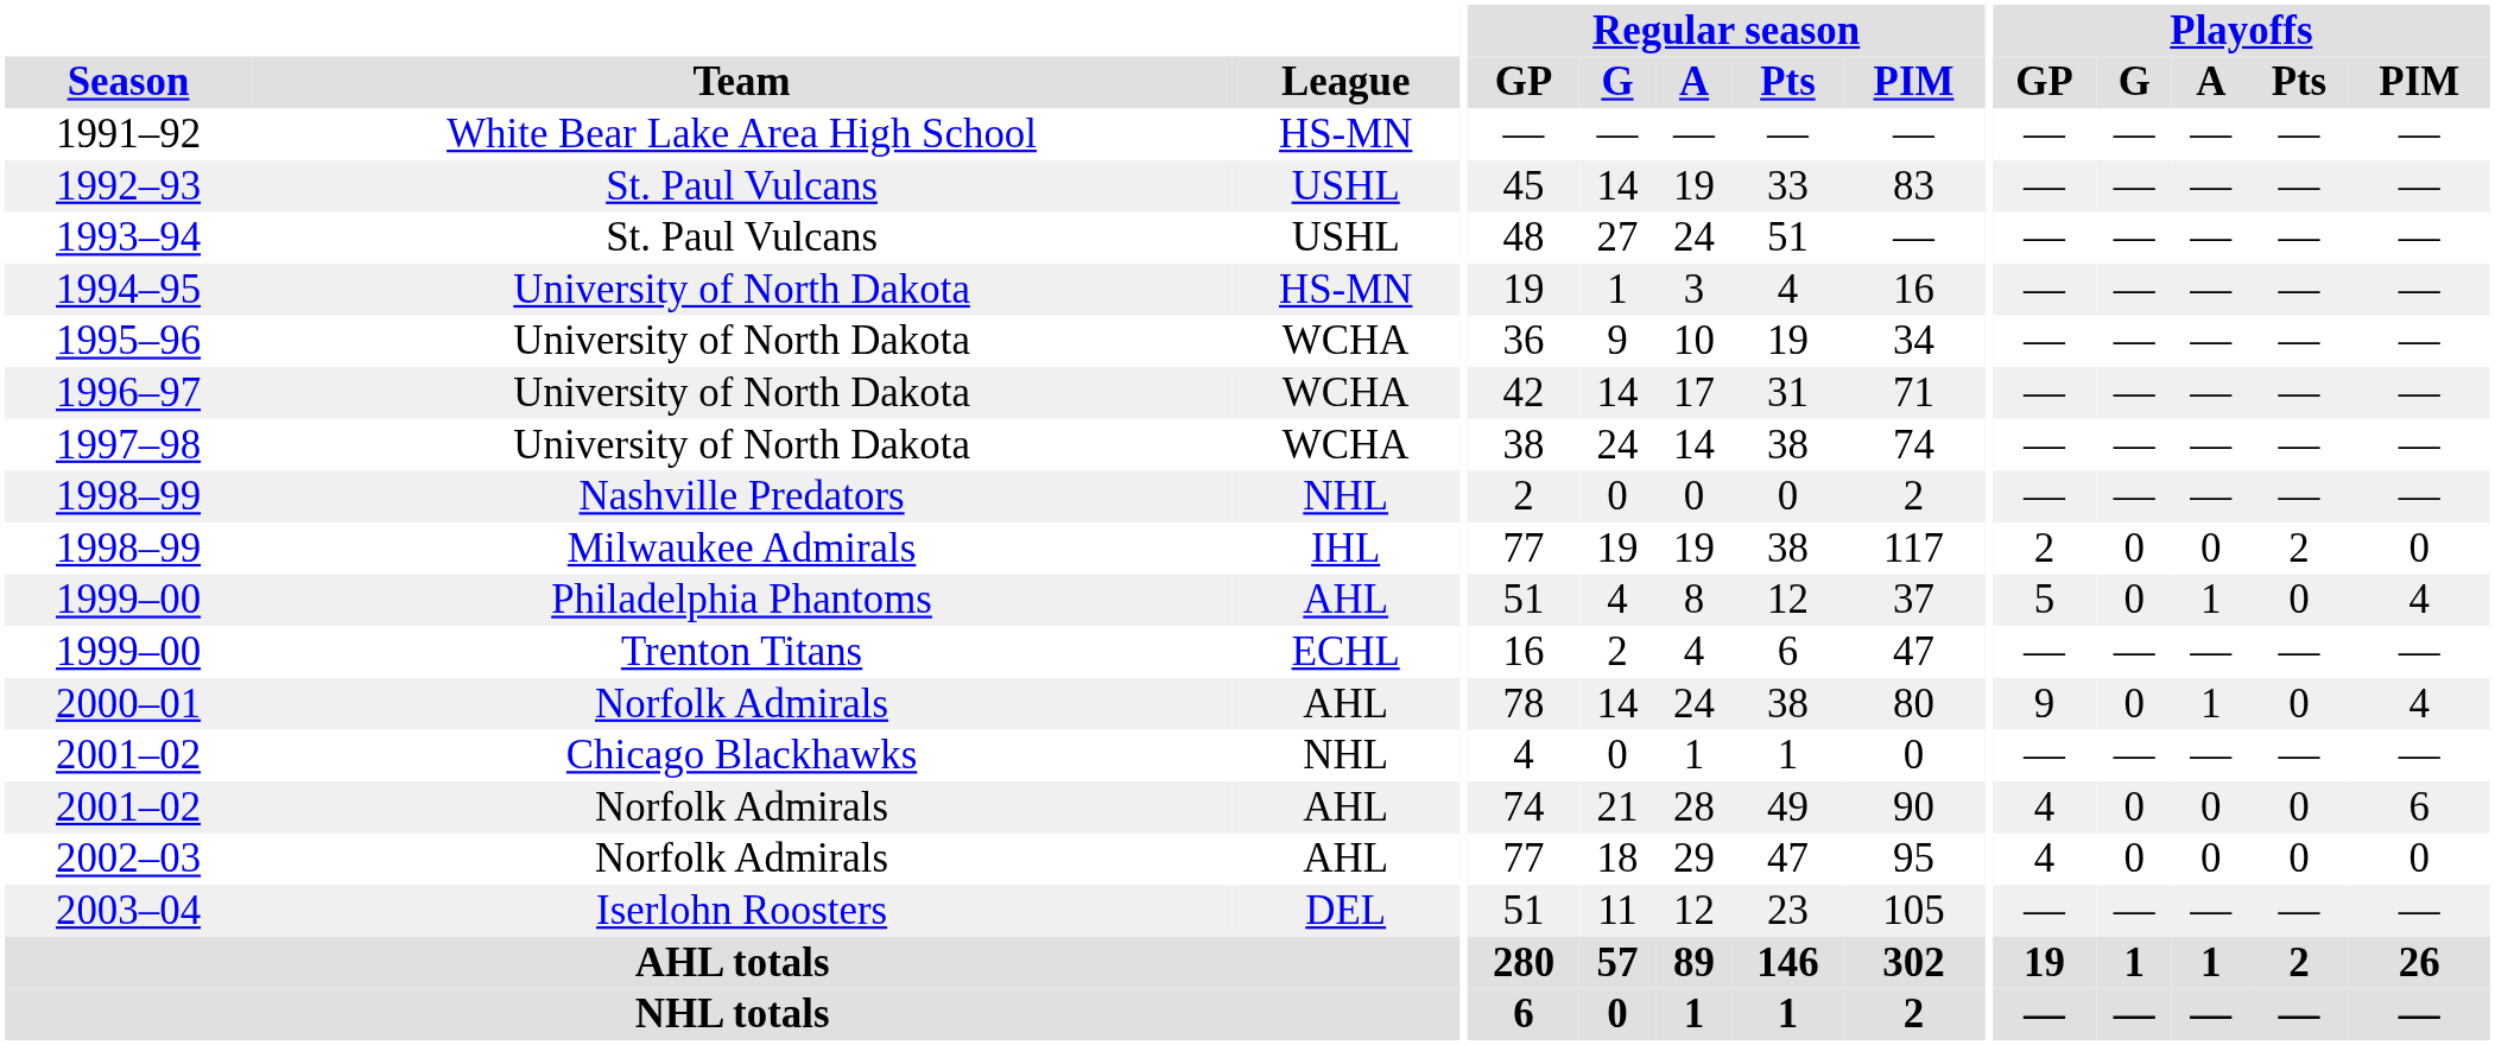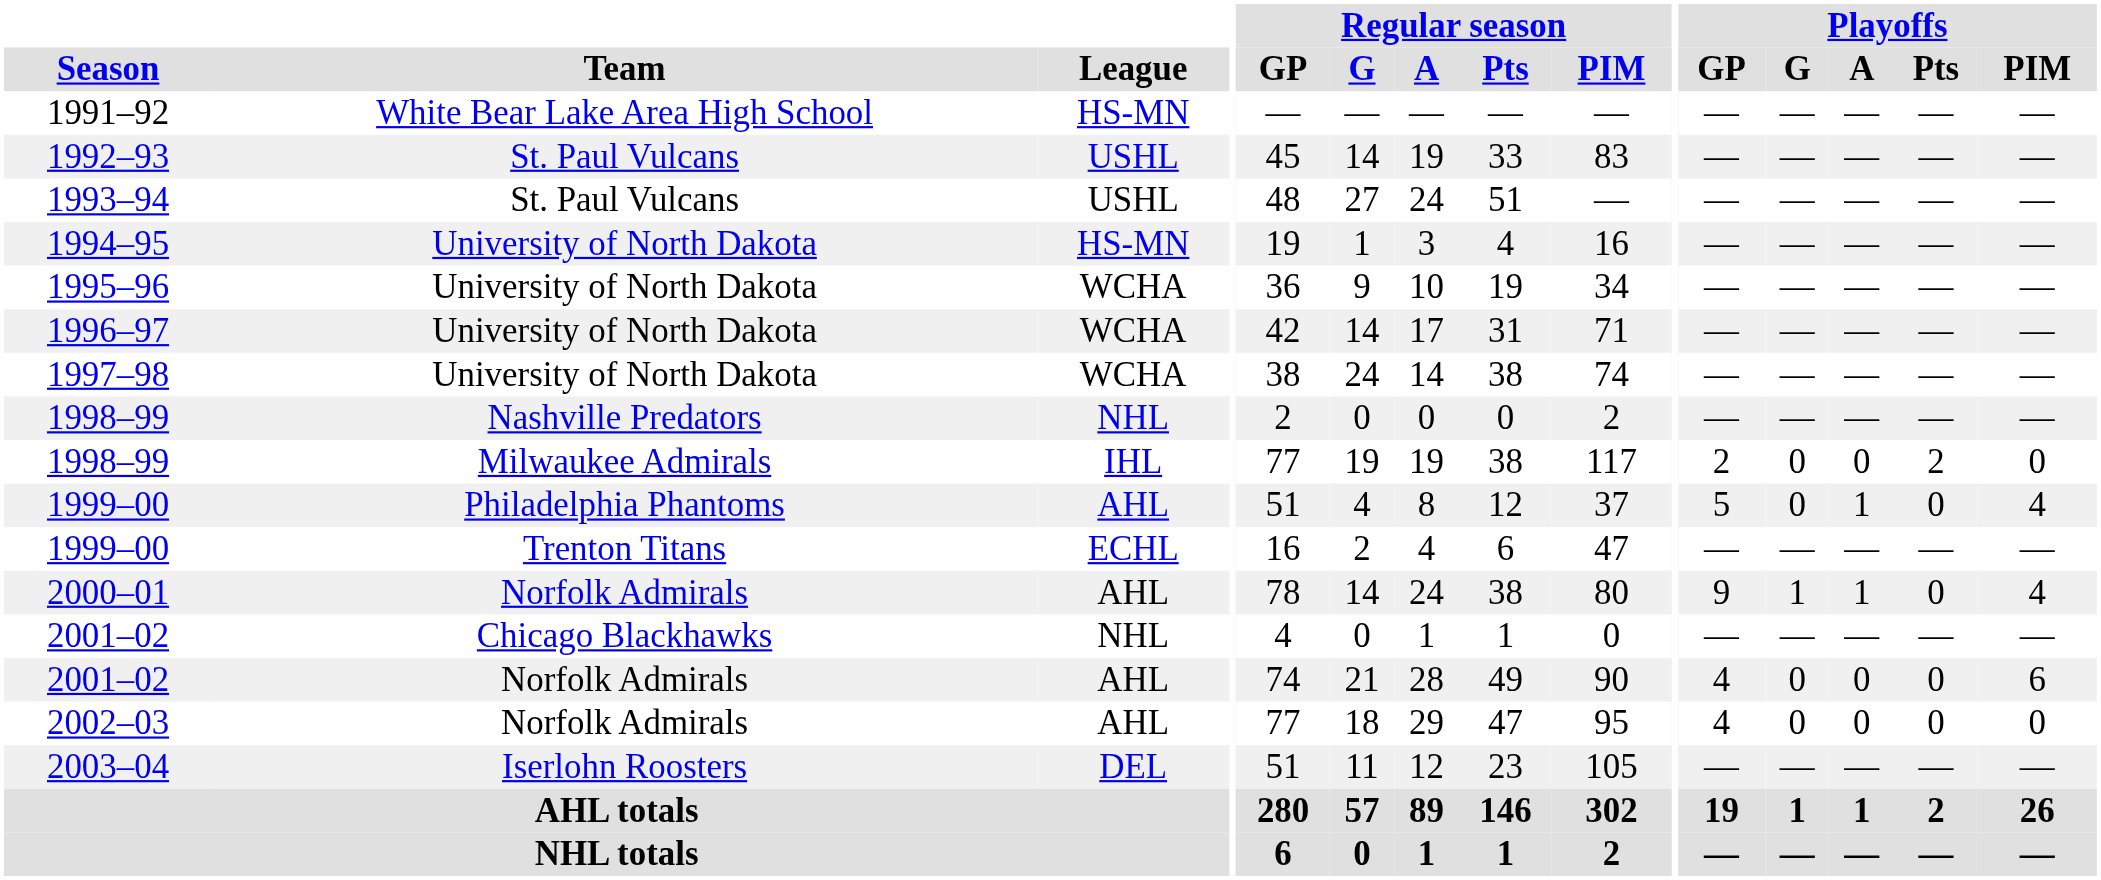 <table border="0" cellpadding="1" cellspacing="0" style="text-align:center; width:60em">
 <tr bgcolor="#e0e0e0">
 <th colspan="3" bgcolor="#ffffff"></th>
 <th rowspan="100" bgcolor="#ffffff"></th>
 <th colspan="5"><a href='#'>Regular season</a></th>
 <th rowspan="100" bgcolor="#ffffff"></th>
 <th colspan="5"><a href='#'>Playoffs</a></th>
 </tr>
 <tr bgcolor="#e0e0e0">
 <th><a href='#'>Season</a></th>
 <th>Team</th>
 <th>League</th>
 <th>GP</th>
 <th><a href='#'>G</a></th>
 <th><a href='#'>A</a></th>
 <th><a href='#'>Pts</a></th>
 <th><a href='#'>PIM</a></th>
 <th>GP</th>
 <th>G</th>
 <th>A</th>
 <th>Pts</th>
 <th>PIM</th>
 </tr>
 <tr>
 <td>1991–92</td>
 <td><a href='#'>White Bear Lake Area High School</a></td>
 <td><a href='#'>HS-MN</a></td>
 <td>—</td>
 <td>—</td>
 <td>—</td>
 <td>—</td>
 <td>—</td>
 <td>—</td>
 <td>—</td>
 <td>—</td>
 <td>—</td>
 <td>—</td>
 </tr>
 <tr bgcolor="#f0f0f0">
 <td><a href='#'>1992–93</a></td>
 <td><a href='#'>St. Paul Vulcans</a></td>
 <td><a href='#'>USHL</a></td>
 <td>45</td>
 <td>14</td>
 <td>19</td>
 <td>33</td>
 <td>83</td>
 <td>—</td>
 <td>—</td>
 <td>—</td>
 <td>—</td>
 <td>—</td>
 </tr>
 <tr>
 <td><a href='#'>1993–94</a></td>
 <td>St. Paul Vulcans</td>
 <td>USHL</td>
 <td>48</td>
 <td>27</td>
 <td>24</td>
 <td>51</td>
 <td>—</td>
 <td>—</td>
 <td>—</td>
 <td>—</td>
 <td>—</td>
 <td>—</td>
 </tr>
 <tr bgcolor="#f0f0f0">
 <td><a href='#'>1994–95</a></td>
 <td><a href='#'>University of North Dakota</a></td>
 <td><a href='#'>HS-MN</a></td>
 <td>19</td>
 <td>1</td>
 <td>3</td>
 <td>4</td>
 <td>16</td>
 <td>—</td>
 <td>—</td>
 <td>—</td>
 <td>—</td>
 <td>—</td>
 </tr>
 <tr>
 <td><a href='#'>1995–96</a></td>
 <td>University of North Dakota</td>
 <td>WCHA</td>
 <td>36</td>
 <td>9</td>
 <td>10</td>
 <td>19</td>
 <td>34</td>
 <td>—</td>
 <td>—</td>
 <td>—</td>
 <td>—</td>
 <td>—</td>
 </tr>
 <tr bgcolor="#f0f0f0">
 <td><a href='#'>1996–97</a></td>
 <td>University of North Dakota</td>
 <td>WCHA</td>
 <td>42</td>
 <td>14</td>
 <td>17</td>
 <td>31</td>
 <td>71</td>
 <td>—</td>
 <td>—</td>
 <td>—</td>
 <td>—</td>
 <td>—</td>
 </tr>
 <tr>
 <td><a href='#'>1997–98</a></td>
 <td>University of North Dakota</td>
 <td>WCHA</td>
 <td>38</td>
 <td>24</td>
 <td>14</td>
 <td>38</td>
 <td>74</td>
 <td>—</td>
 <td>—</td>
 <td>—</td>
 <td>—</td>
 <td>—</td>
 </tr>
 <tr bgcolor="#f0f0f0">
 <td><a href='#'>1998–99</a></td>
 <td><a href='#'>Nashville Predators</a></td>
 <td><a href='#'>NHL</a></td>
 <td>2</td>
 <td>0</td>
 <td>0</td>
 <td>0</td>
 <td>2</td>
 <td>—</td>
 <td>—</td>
 <td>—</td>
 <td>—</td>
 <td>—</td>
 </tr>
 <tr>
 <td><a href='#'>1998–99</a></td>
 <td><a href='#'>Milwaukee Admirals</a></td>
 <td><a href='#'>IHL</a></td>
 <td>77</td>
 <td>19</td>
 <td>19</td>
 <td>38</td>
 <td>117</td>
 <td>2</td>
 <td>0</td>
 <td>0</td>
 <td>2</td>
 <td>0</td>
 </tr>
 <tr bgcolor="#f0f0f0">
 <td><a href='#'>1999–00</a></td>
 <td><a href='#'>Philadelphia Phantoms</a></td>
 <td><a href='#'>AHL</a></td>
 <td>51</td>
 <td>4</td>
 <td>8</td>
 <td>12</td>
 <td>37</td>
 <td>5</td>
 <td>0</td>
 <td>1</td>
 <td>0</td>
 <td>4</td>
 </tr>
 <tr>
 <td><a href='#'>1999–00</a></td>
 <td><a href='#'>Trenton Titans</a></td>
 <td><a href='#'>ECHL</a></td>
 <td>16</td>
 <td>2</td>
 <td>4</td>
 <td>6</td>
 <td>47</td>
 <td>—</td>
 <td>—</td>
 <td>—</td>
 <td>—</td>
 <td>—</td>
 </tr>
 <tr bgcolor="#f0f0f0">
 <td><a href='#'>2000–01</a></td>
 <td><a href='#'>Norfolk Admirals</a></td>
 <td>AHL</td>
 <td>78</td>
 <td>14</td>
 <td>24</td>
 <td>38</td>
 <td>80</td>
 <td>9</td>
-<td>0</td>
+<td>1</td>
 <td>1</td>
 <td>0</td>
 <td>4</td>
 </tr>
 <tr>
 <td><a href='#'>2001–02</a></td>
 <td><a href='#'>Chicago Blackhawks</a></td>
 <td>NHL</td>
 <td>4</td>
 <td>0</td>
 <td>1</td>
 <td>1</td>
 <td>0</td>
 <td>—</td>
 <td>—</td>
 <td>—</td>
 <td>—</td>
 <td>—</td>
 </tr>
 <tr bgcolor="#f0f0f0">
 <td><a href='#'>2001–02</a></td>
 <td>Norfolk Admirals</td>
 <td>AHL</td>
 <td>74</td>
 <td>21</td>
 <td>28</td>
 <td>49</td>
 <td>90</td>
 <td>4</td>
 <td>0</td>
 <td>0</td>
 <td>0</td>
 <td>6</td>
 </tr>
 <tr>
 <td><a href='#'>2002–03</a></td>
 <td>Norfolk Admirals</td>
 <td>AHL</td>
 <td>77</td>
 <td>18</td>
 <td>29</td>
 <td>47</td>
 <td>95</td>
 <td>4</td>
 <td>0</td>
 <td>0</td>
 <td>0</td>
 <td>0</td>
 </tr>
 <tr bgcolor="#f0f0f0">
 <td><a href='#'>2003–04</a></td>
 <td><a href='#'>Iserlohn Roosters</a></td>
 <td><a href='#'>DEL</a></td>
 <td>51</td>
 <td>11</td>
 <td>12</td>
 <td>23</td>
 <td>105</td>
 <td>—</td>
 <td>—</td>
 <td>—</td>
 <td>—</td>
 <td>—</td>
 </tr>
 <tr bgcolor="#e0e0e0">
 <th colspan="3">AHL totals</th>
 <th>280</th>
 <th>57</th>
 <th>89</th>
 <th>146</th>
 <th>302</th>
 <th>19</th>
 <th>1</th>
 <th>1</th>
 <th>2</th>
 <th>26</th>
 </tr>
 <tr bgcolor="#e0e0e0">
 <th colspan="3">NHL totals</th>
 <th>6</th>
 <th>0</th>
 <th>1</th>
 <th>1</th>
 <th>2</th>
 <th>—</th>
 <th>—</th>
 <th>—</th>
 <th>—</th>
 <th>—</th>
 </tr>
 </table>
